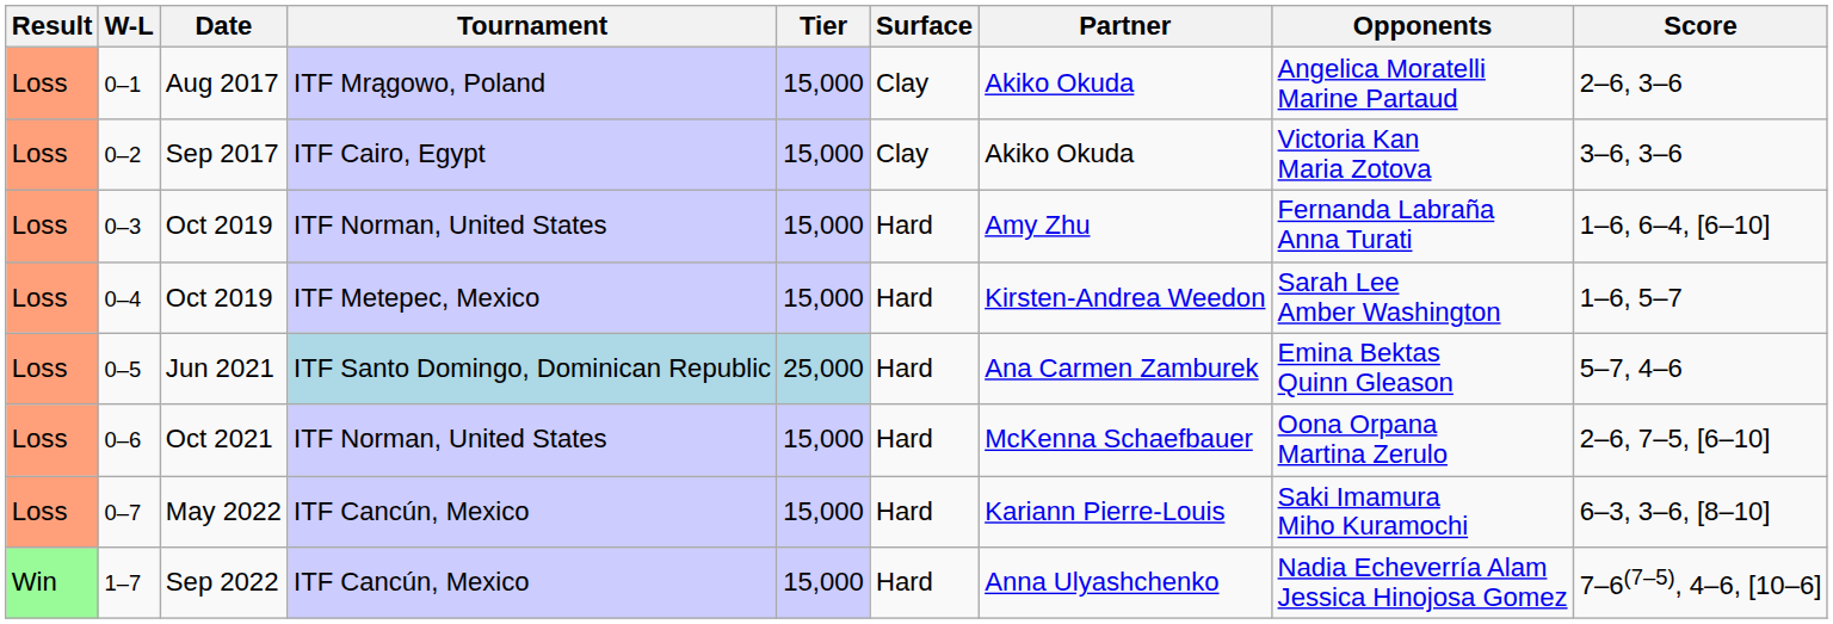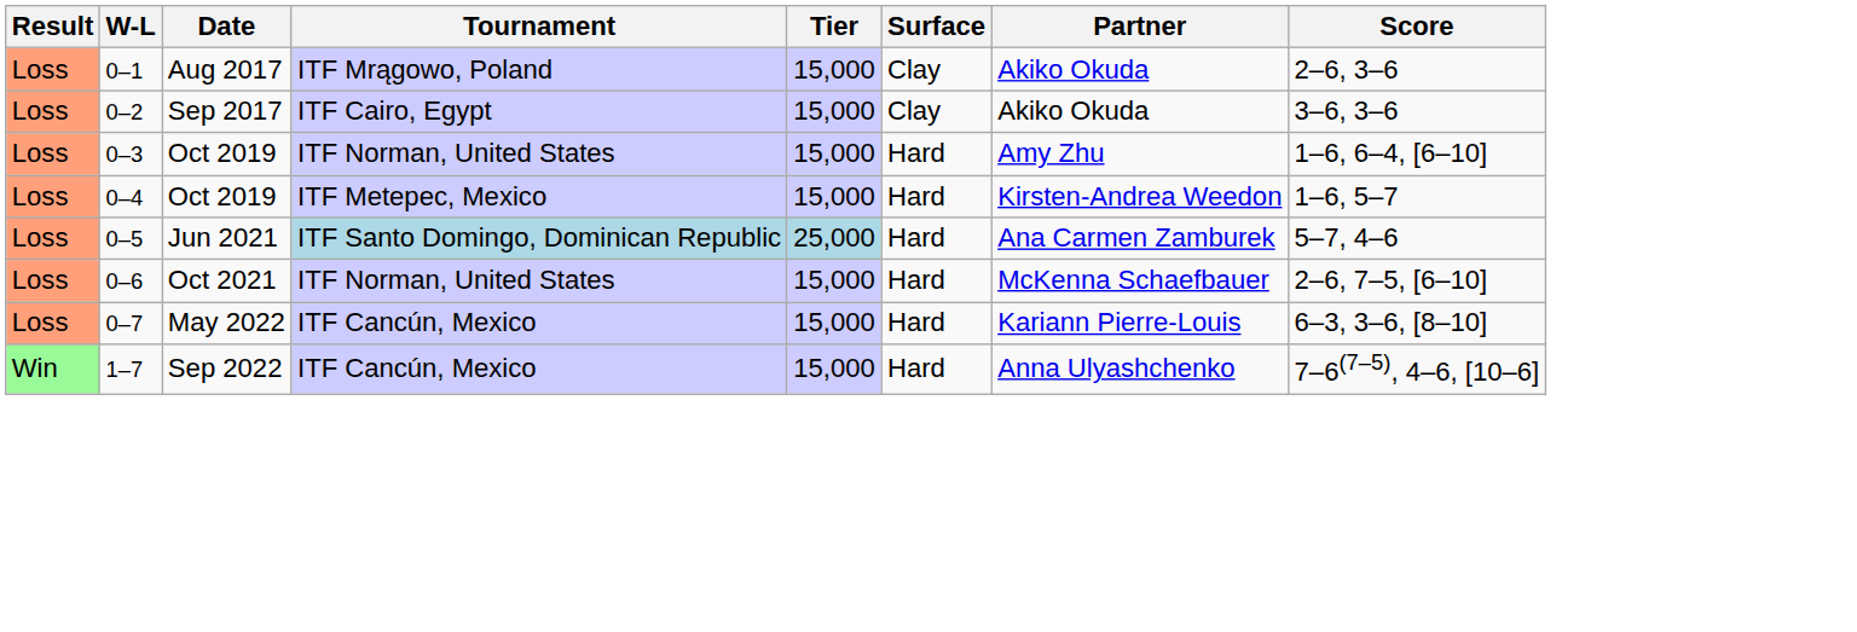 <table class="sortable wikitable">
 <tr>
 <th>Result</th>
 <th class="unsortable">W-L</th>
 <th>Date</th>
 <th>Tournament</th>
 <th>Tier</th>
 <th>Surface</th>
 <th>Partner</th>
-<th>Opponents</th>
 <th class="unsortable">Score</th>
 </tr>
 <tr>
 <td style="background:#ffa07a;">Loss</td>
 <td><small>0–1</small></td>
 <td>Aug 2017</td>
 <td style="background:#ccccff;">ITF Mrągowo, Poland</td>
 <td style="background:#ccccff;">15,000</td>
 <td>Clay</td>
 <td> <a href='#'>Akiko Okuda</a></td>
-<td> <a href='#'>Angelica Moratelli</a> <br>  <a href='#'>Marine Partaud</a></td>
 <td>2–6, 3–6</td>
 </tr>
 <tr>
 <td style="background:#ffa07a;">Loss</td>
 <td><small>0–2</small></td>
 <td>Sep 2017</td>
 <td style="background:#ccccff;">ITF Cairo, Egypt</td>
 <td style="background:#ccccff;">15,000</td>
 <td>Clay</td>
 <td> Akiko Okuda</td>
-<td> <a href='#'>Victoria Kan</a> <br>  <a href='#'>Maria Zotova</a></td>
 <td>3–6, 3–6</td>
 </tr>
 <tr>
 <td style="background:#ffa07a;">Loss</td>
 <td><small>0–3</small></td>
 <td>Oct 2019</td>
 <td style="background:#ccccff;">ITF Norman, United States</td>
 <td style="background:#ccccff;">15,000</td>
 <td>Hard</td>
 <td> <a href='#'>Amy Zhu</a></td>
-<td> <a href='#'>Fernanda Labraña</a> <br>  <a href='#'>Anna Turati</a></td>
 <td>1–6, 6–4, [6–10]</td>
 </tr>
 <tr>
 <td style="background:#ffa07a;">Loss</td>
 <td><small>0–4</small></td>
 <td>Oct 2019</td>
 <td style="background:#ccccff;">ITF Metepec, Mexico</td>
 <td style="background:#ccccff;">15,000</td>
 <td>Hard</td>
 <td> <a href='#'>Kirsten-Andrea Weedon</a></td>
-<td> <a href='#'>Sarah Lee</a> <br>  <a href='#'>Amber Washington</a></td>
 <td>1–6, 5–7</td>
 </tr>
 <tr>
 <td style="background:#ffa07a;">Loss</td>
 <td><small>0–5</small></td>
 <td>Jun 2021</td>
 <td style="background:lightblue;">ITF Santo Domingo, Dominican Republic</td>
 <td style="background:lightblue;">25,000</td>
 <td>Hard</td>
 <td> <a href='#'>Ana Carmen Zamburek</a></td>
-<td> <a href='#'>Emina Bektas</a> <br>  <a href='#'>Quinn Gleason</a></td>
 <td>5–7, 4–6</td>
 </tr>
 <tr>
 <td style="background:#ffa07a;">Loss</td>
 <td><small>0–6</small></td>
 <td>Oct 2021</td>
 <td style="background:#ccccff;">ITF Norman, United States</td>
 <td style="background:#ccccff;">15,000</td>
 <td>Hard</td>
 <td> <a href='#'>McKenna Schaefbauer</a></td>
-<td> <a href='#'>Oona Orpana</a> <br>  <a href='#'>Martina Zerulo</a></td>
 <td>2–6, 7–5, [6–10]</td>
 </tr>
 <tr>
 <td style="background:#ffa07a;">Loss</td>
 <td><small>0–7</small></td>
 <td>May 2022</td>
 <td style="background:#ccccff;">ITF Cancún, Mexico</td>
 <td style="background:#ccccff;">15,000</td>
 <td>Hard</td>
 <td> <a href='#'>Kariann Pierre-Louis</a></td>
-<td> <a href='#'>Saki Imamura</a> <br>  <a href='#'>Miho Kuramochi</a></td>
 <td>6–3, 3–6, [8–10]</td>
 </tr>
 <tr>
 <td bgcolor=98FB98>Win</td>
 <td><small>1–7</small></td>
 <td>Sep 2022</td>
 <td style="background:#ccccff;">ITF Cancún, Mexico</td>
 <td style="background:#ccccff;">15,000</td>
 <td>Hard</td>
 <td> <a href='#'>Anna Ulyashchenko</a></td>
-<td> <a href='#'>Nadia Echeverría Alam</a> <br>  <a href='#'>Jessica Hinojosa Gomez</a></td>
 <td>7–6<sup>(7–5)</sup>, 4–6, [10–6]</td>
 </tr>
 </table>
